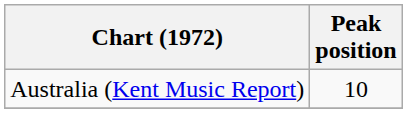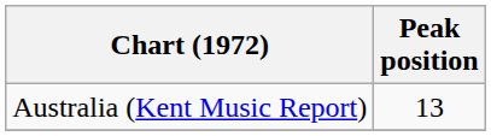 <table class="wikitable sortable">
 <tr>
 <th align="center">Chart (1972)</th>
 <th align="center">Peak<br>position</th>
 </tr>
 <tr>
 <td>Australia (<a href='#'>Kent Music Report</a>)</td>
-<td style="text-align:center;">10</td>
+<td style="text-align:center;">13</td>
 </tr>
 <tr>
 </tr>
 <tr>
 </tr>
 <tr>
 </tr>
 <tr>
 </tr>
 <tr>
 </tr>
 </table>
